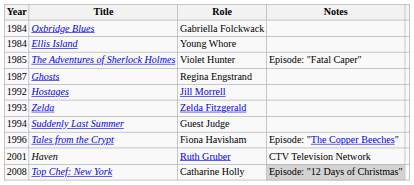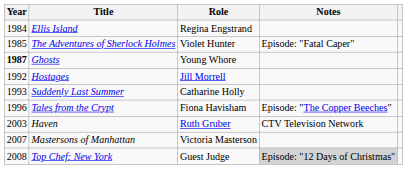 <table class="wikitable sortable">
 <tr>
 <th>Year</th>
 <th>Title</th>
 <th>Role</th>
 <th>Notes</th>
 <th></th>
 </tr>
 <tr>
 <td>1984</td>
-<td><em><a href='#'>Oxbridge Blues</a></em></td>
-<td>Gabriella Folckwack</td>
-<td></td>
-<td></td>
-</tr>
-<tr>
-<td>1984</td>
 <td><em><a href='#'>Ellis Island</a></em></td>
-<td>Young Whore</td>
+<td>Regina Engstrand</td>
 <td></td>
 <td></td>
 </tr>
 <tr>
 <td>1985</td>
 <td><em><a href='#'>The Adventures of Sherlock Holmes</a></em></td>
 <td>Violet Hunter</td>
 <td>Episode: "Fatal Caper"</td>
 <td></td>
 </tr>
 <tr>
-<td>1987</td>
+<td><strong>1987</strong></td>
 <td><em><a href='#'>Ghosts</a></em></td>
-<td>Regina Engstrand</td>
+<td>Young Whore</td>
 <td></td>
 <td></td>
 </tr>
 <tr>
 <td>1992</td>
 <td><em><a href='#'>Hostages</a></em></td>
 <td><a href='#'>Jill Morrell</a></td>
 <td></td>
 <td></td>
 </tr>
 <tr>
 <td>1993</td>
-<td><em><a href='#'>Zelda</a></em></td>
-<td><a href='#'>Zelda Fitzgerald</a></td>
-<td></td>
-<td></td>
-</tr>
-<tr>
-<td>1994</td>
 <td><em><a href='#'>Suddenly Last Summer</a></em></td>
-<td>Guest Judge</td>
+<td>Catharine Holly</td>
 <td></td>
 <td></td>
 </tr>
 <tr>
 <td>1996</td>
 <td><em><a href='#'>Tales from the Crypt</a></em></td>
 <td>Fiona Havisham</td>
 <td>Episode: "<a href='#'>The Copper Beeches</a>"</td>
 <td></td>
 </tr>
 <tr>
-<td>2001</td>
+<td>2003</td>
 <td><em>Haven</em></td>
 <td><a href='#'>Ruth Gruber</a></td>
 <td>CTV Television Network</td>
 <td></td>
 </tr>
 <tr>
+<td>2007</td>
+<td><em>Mastersons of Manhattan</em></td>
+<td>Victoria Masterson</td>
+<td></td>
+<td></td>
+</tr>
+<tr>
 <td>2008</td>
 <td><em><a href='#'>Top Chef: New York</a></em></td>
-<td>Catharine Holly</td>
+<td>Guest Judge</td>
 <td style="background: lightgrey;">Episode: "12 Days of Christmas"</td>
 <td></td>
 </tr>
 </table>
